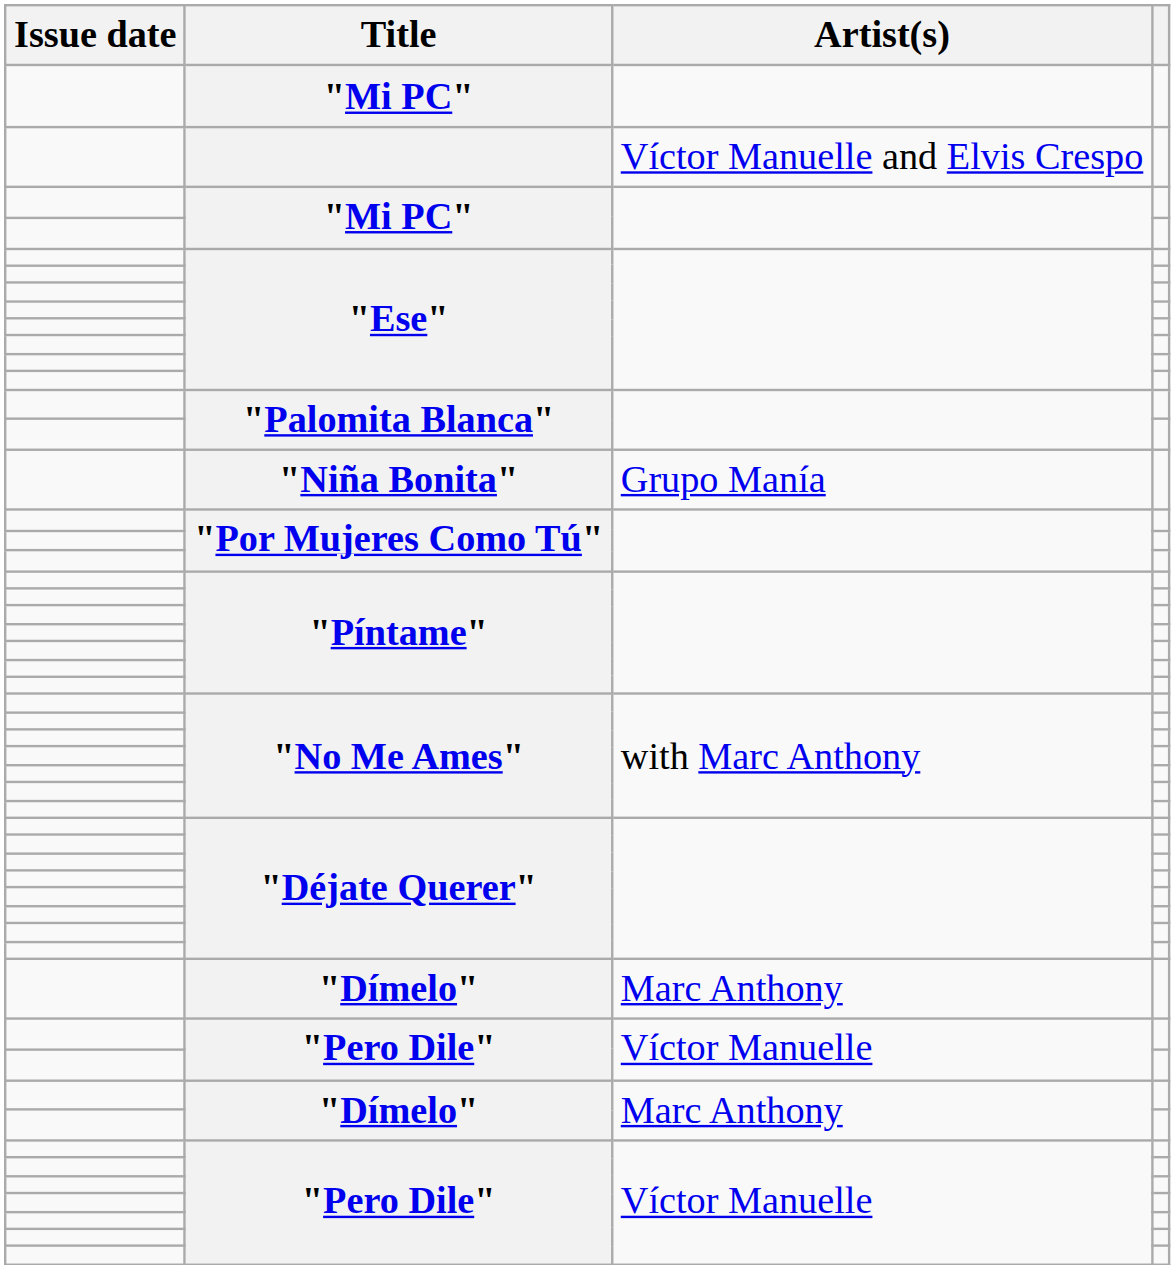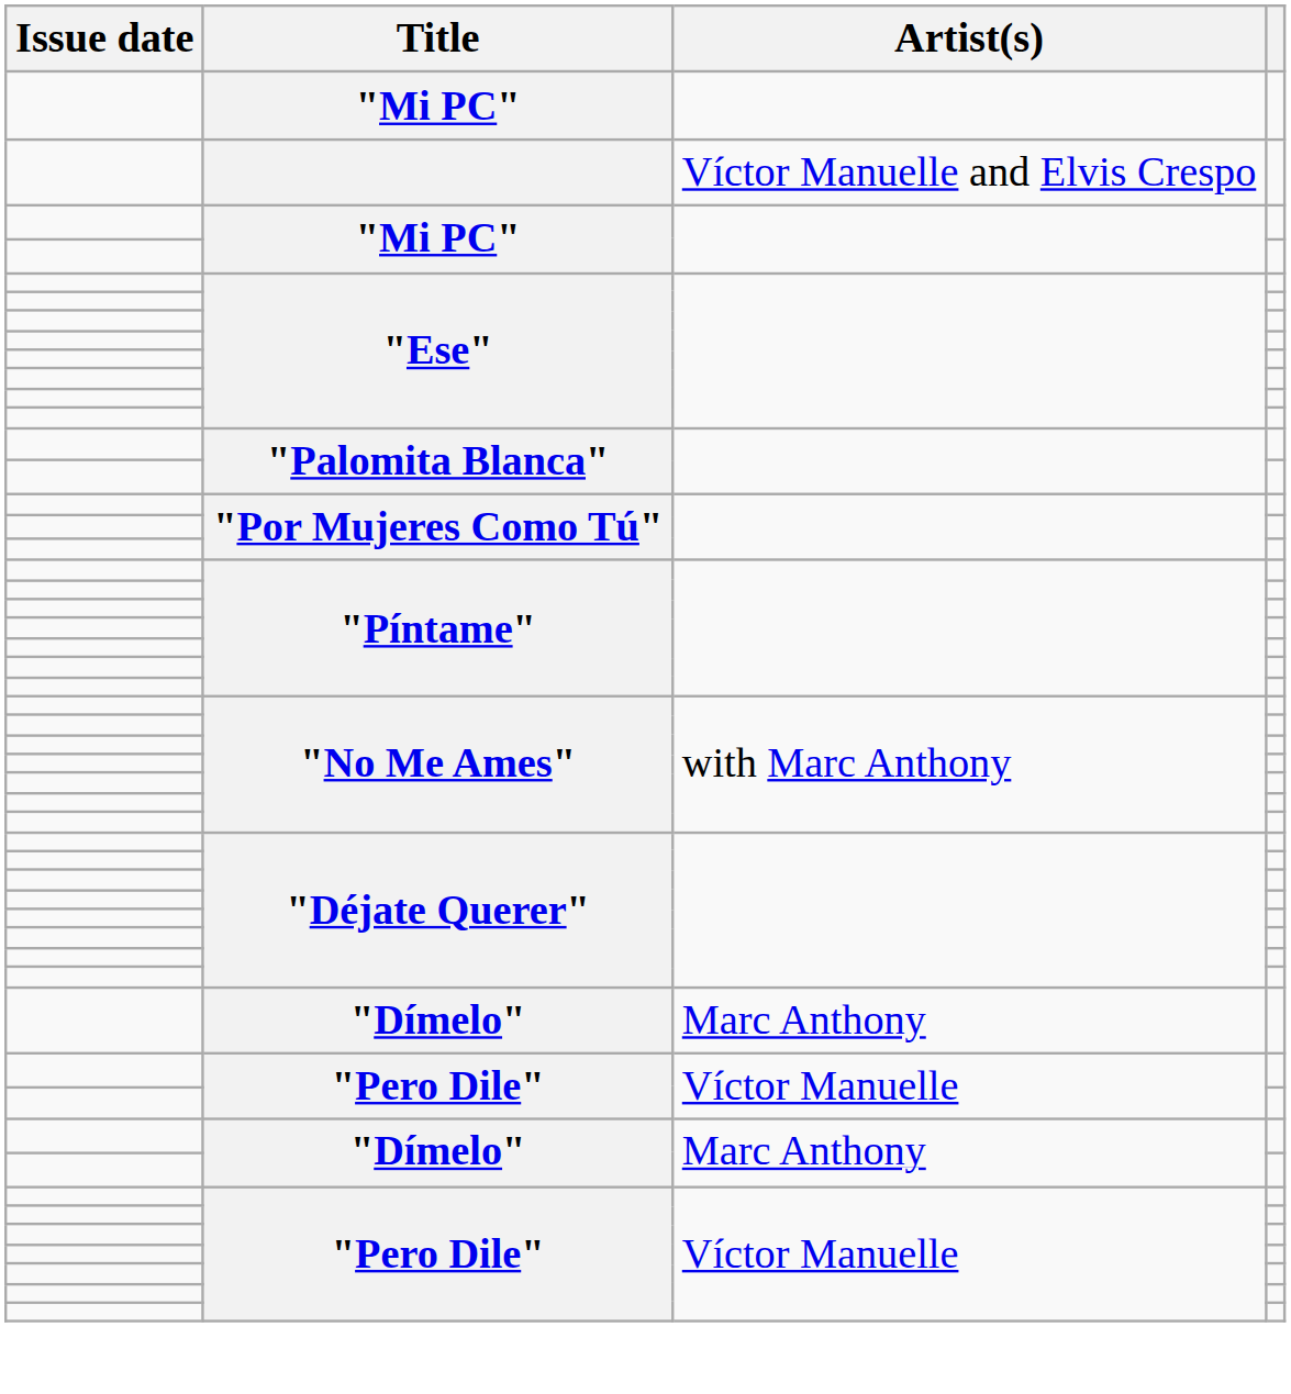 <table class="wikitable sortable plainrowheaders">
 <tr>
 <th scope=col>Issue date</th>
 <th scope=col>Title</th>
 <th scope=col>Artist(s)</th>
 <th scope=col class=unsortable></th>
 </tr>
 <tr>
 <td></td>
 <th scope=row rowspan="1">"<a href='#'>Mi PC</a>"</th>
 <td rowspan="1"></td>
 <td style="text-align: center;"></td>
 </tr>
 <tr>
 <td></td>
 <th scope=row></th>
 <td><a href='#'>Víctor Manuelle</a> and <a href='#'>Elvis Crespo</a></td>
 <td style="text-align: center;"></td>
 </tr>
 <tr>
 <td></td>
 <th scope=row rowspan="2">"<a href='#'>Mi PC</a>"</th>
 <td rowspan="2"></td>
 <td style="text-align: center;"></td>
 </tr>
 <tr>
 <td></td>
 <td style="text-align: center;"></td>
 </tr>
 <tr>
 <td></td>
 <th scope=row rowspan="8">"<a href='#'>Ese</a>"</th>
 <td rowspan="8"></td>
 <td style="text-align: center;"></td>
 </tr>
 <tr>
 <td></td>
 <td style="text-align: center;"></td>
 </tr>
 <tr>
 <td></td>
 <td style="text-align: center;"></td>
 </tr>
 <tr>
 <td></td>
 <td style="text-align: center;"></td>
 </tr>
 <tr>
 <td></td>
 <td style="text-align: center;"></td>
 </tr>
 <tr>
 <td></td>
 <td style="text-align: center;"></td>
 </tr>
 <tr>
 <td></td>
 <td style="text-align: center;"></td>
 </tr>
 <tr>
 <td></td>
 <td style="text-align: center;"></td>
 </tr>
 <tr>
 <td></td>
 <th scope=row rowspan="2">"<a href='#'>Palomita Blanca</a>"</th>
 <td rowspan="2"></td>
 <td style="text-align: center;"></td>
 </tr>
 <tr>
 <td></td>
-<td style="text-align: center;"></td>
-</tr>
-<tr>
-<td></td>
-<th scope=row>"<a href='#'>Niña Bonita</a>"</th>
-<td><a href='#'>Grupo Manía</a></td>
 <td style="text-align: center;"></td>
 </tr>
 <tr>
 <td></td>
 <th scope=row rowspan="3">"<a href='#'>Por Mujeres Como Tú</a>"</th>
 <td rowspan="3"></td>
 <td style="text-align: center;"></td>
 </tr>
 <tr>
 <td></td>
 <td style="text-align: center;"></td>
 </tr>
 <tr>
 <td></td>
 <td style="text-align: center;"></td>
 </tr>
 <tr>
 <td></td>
 <th scope=row rowspan="7">"<a href='#'>Píntame</a>"</th>
 <td rowspan="7"></td>
 <td style="text-align: center;"></td>
 </tr>
 <tr>
 <td></td>
 <td style="text-align: center;"></td>
 </tr>
 <tr>
 <td></td>
 <td style="text-align: center;"></td>
 </tr>
 <tr>
 <td></td>
 <td style="text-align: center;"></td>
 </tr>
 <tr>
 <td></td>
 <td style="text-align: center;"></td>
 </tr>
 <tr>
 <td></td>
 <td style="text-align: center;"></td>
 </tr>
 <tr>
 <td></td>
 <td style="text-align: center;"></td>
 </tr>
 <tr>
 <td></td>
 <th scope=row rowspan="7">"<a href='#'>No Me Ames</a>" </th>
 <td rowspan="7"> with <a href='#'>Marc Anthony</a></td>
 <td style="text-align: center;"></td>
 </tr>
 <tr>
 <td></td>
 <td style="text-align: center;"></td>
 </tr>
 <tr>
 <td></td>
 <td style="text-align: center;"></td>
 </tr>
 <tr>
 <td></td>
 <td style="text-align: center;"></td>
 </tr>
 <tr>
 <td></td>
 <td style="text-align: center;"></td>
 </tr>
 <tr>
 <td></td>
 <td style="text-align: center;"></td>
 </tr>
 <tr>
 <td></td>
 <td style="text-align: center;"></td>
 </tr>
 <tr>
 <td></td>
 <th scope=row rowspan="8">"<a href='#'>Déjate Querer</a>"</th>
 <td rowspan="8"></td>
 <td style="text-align: center;"></td>
 </tr>
 <tr>
 <td></td>
 <td style="text-align: center;"></td>
 </tr>
 <tr>
 <td></td>
 <td style="text-align: center;"></td>
 </tr>
 <tr>
 <td></td>
 <td style="text-align: center;"></td>
 </tr>
 <tr>
 <td></td>
 <td style="text-align: center;"></td>
 </tr>
 <tr>
 <td></td>
 <td style="text-align: center;"></td>
 </tr>
 <tr>
 <td></td>
 <td style="text-align: center;"></td>
 </tr>
 <tr>
 <td></td>
 <td style="text-align: center;"></td>
 </tr>
 <tr>
 <td></td>
 <th scope=row>"<a href='#'>Dímelo</a>"</th>
 <td><a href='#'>Marc Anthony</a></td>
 <td style="text-align: center;"></td>
 </tr>
 <tr>
 <td></td>
 <th scope=row rowspan="2">"<a href='#'>Pero Dile</a>"</th>
 <td rowspan="2"><a href='#'>Víctor Manuelle</a></td>
 <td style="text-align: center;"></td>
 </tr>
 <tr>
 <td></td>
 <td style="text-align: center;"></td>
 </tr>
 <tr>
 <td></td>
 <th scope=row rowspan="2">"<a href='#'>Dímelo</a>"</th>
 <td rowspan="2"><a href='#'>Marc Anthony</a></td>
 <td style="text-align: center;"></td>
 </tr>
 <tr>
 <td></td>
 <td style="text-align: center;"></td>
 </tr>
 <tr>
 <td></td>
 <th scope=row rowspan="7">"<a href='#'>Pero Dile</a>"</th>
 <td rowspan="7"><a href='#'>Víctor Manuelle</a></td>
 <td style="text-align: center;"></td>
 </tr>
 <tr>
 <td></td>
 <td style="text-align: center;"></td>
 </tr>
 <tr>
 <td></td>
 <td style="text-align: center;"></td>
 </tr>
 <tr>
 <td></td>
 <td style="text-align: center;"></td>
 </tr>
 <tr>
 <td></td>
 <td style="text-align: center;"></td>
 </tr>
 <tr>
 <td></td>
 <td style="text-align: center;"></td>
 </tr>
 <tr>
 <td></td>
 <td style="text-align: center;"></td>
 </tr>
 </table>
